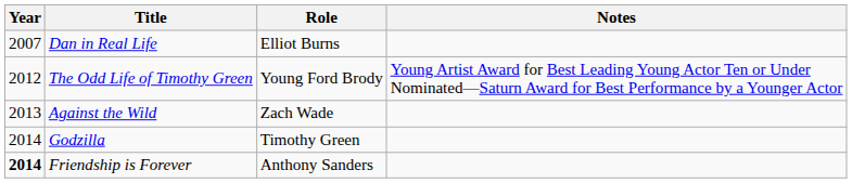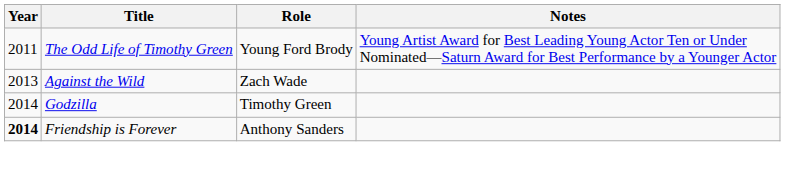 <table class="wikitable sortable">
 <tr>
 <th>Year</th>
 <th>Title</th>
 <th>Role</th>
 <th>Notes</th>
 </tr>
 <tr>
-<td>2007</td>
-<td><em><a href='#'>Dan in Real Life</a></em></td>
-<td>Elliot Burns</td>
-<td></td>
-</tr>
-<tr>
-<td>2012</td>
+<td>2011</td>
 <td><em><a href='#'>The Odd Life of Timothy Green</a></em></td>
 <td>Young Ford Brody</td>
 <td><a href='#'>Young Artist Award</a> for <a href='#'>Best Leading Young Actor Ten or Under</a><br>Nominated—<a href='#'>Saturn Award for Best Performance by a Younger Actor</a></td>
 </tr>
 <tr>
 <td>2013</td>
 <td><em><a href='#'>Against the Wild</a></em></td>
 <td>Zach Wade</td>
 <td></td>
 </tr>
 <tr>
 <td>2014</td>
 <td><em><a href='#'>Godzilla</a></em></td>
 <td>Timothy Green</td>
 <td></td>
 </tr>
 <tr>
 <td><strong>2014</strong></td>
 <td><em>Friendship is Forever</em></td>
 <td>Anthony Sanders</td>
 <td></td>
 </tr>
 </table>
